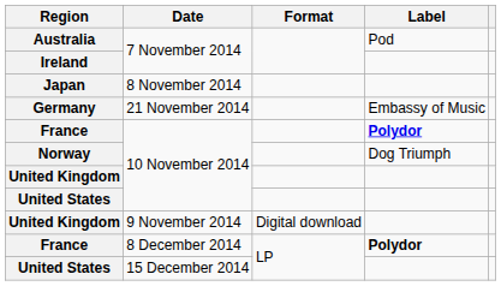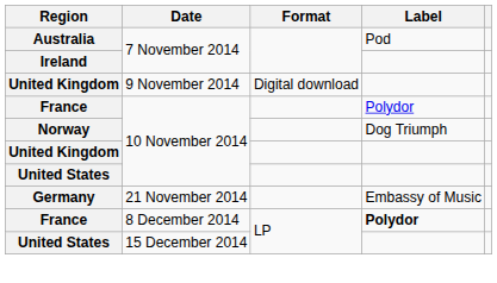 <table class="wikitable plainrowheaders">
 <tr>
 <th scope="col">Region</th>
 <th scope="col">Date</th>
 <th scope="col">Format</th>
 <th scope="col">Label</th>
 <th scope="col"></th>
 </tr>
 <tr>
 <th scope="row">Australia</th>
 <td rowspan="2">7 November 2014</td>
 <td rowspan="2"></td>
 <td>Pod</td>
 <td align="center"></td>
 </tr>
 <tr>
 <th scope="row">Ireland</th>
 <td></td>
 <td align="center"></td>
 </tr>
 <tr>
-<th scope="row">Japan</th>
-<td>8 November 2014</td>
+<th scope="row">United Kingdom</th>
+<td>9 November 2014</td>
+<td>Digital download</td>
 <td></td>
-<td></td>
-<td align="center"></td>
-</tr>
-<tr>
-<th scope="row">Germany</th>
-<td>21 November 2014</td>
-<td></td>
-<td>Embassy of Music</td>
 <td align="center"></td>
 </tr>
 <tr>
 <th scope="row">France</th>
 <td rowspan="4">10 November 2014</td>
 <td></td>
-<td><strong><a href='#'>Polydor</a></strong></td>
+<td><a href='#'>Polydor</a></td>
 <td align="center"></td>
 </tr>
 <tr>
 <th scope="row">Norway</th>
 <td></td>
 <td>Dog Triumph</td>
 <td align="center"></td>
 </tr>
 <tr>
 <th scope="row">United Kingdom</th>
 <td></td>
 <td></td>
 <td align="center"></td>
 </tr>
 <tr>
 <th scope="row">United States</th>
 <td></td>
 <td></td>
 <td align="center"></td>
 </tr>
 <tr>
-<th scope="row">United Kingdom</th>
-<td>9 November 2014</td>
-<td>Digital download</td>
+<th scope="row">Germany</th>
+<td>21 November 2014</td>
 <td></td>
+<td>Embassy of Music</td>
 <td align="center"></td>
 </tr>
 <tr>
 <th scope="row">France</th>
 <td>8 December 2014</td>
 <td rowspan="2">LP</td>
 <td><strong>Polydor</strong></td>
 <td align="center"></td>
 </tr>
 <tr>
 <th scope="row">United States</th>
 <td>15 December 2014</td>
 <td></td>
 <td align="center"></td>
 </tr>
 </table>
